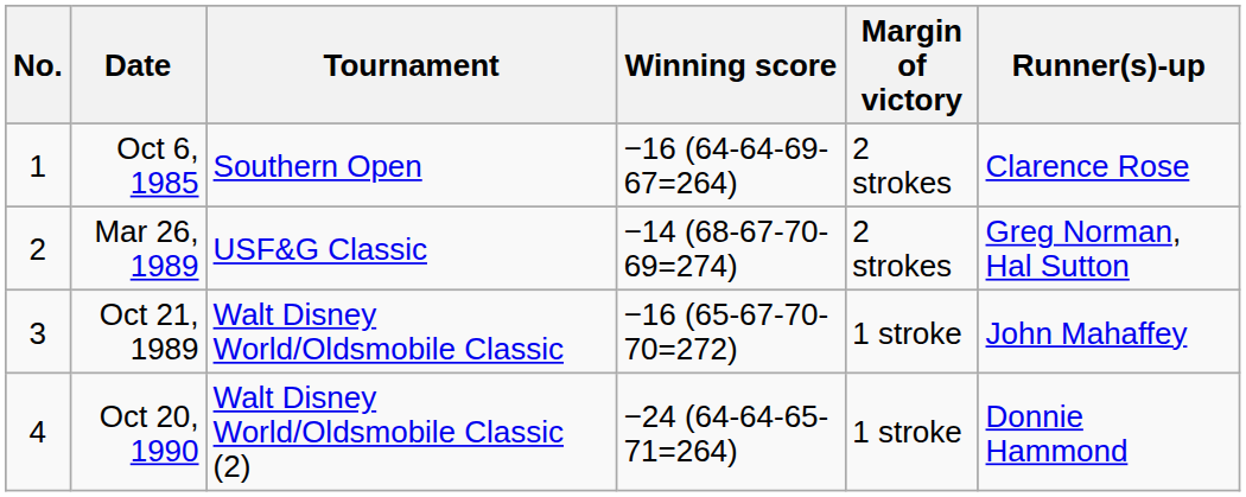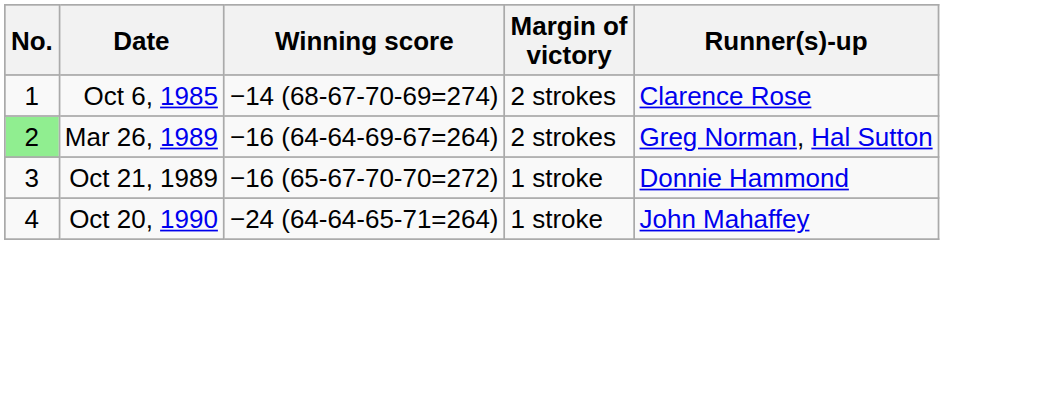 <table class="wikitable" style="font-size:95%;">
 <tr>
 <th>No.</th>
 <th>Date</th>
-<th>Tournament</th>
 <th>Winning score</th>
 <th>Margin of<br>victory</th>
 <th>Runner(s)-up</th>
 </tr>
 <tr>
 <td align=center>1</td>
 <td align=right>Oct 6, <a href='#'>1985</a></td>
-<td><a href='#'>Southern Open</a></td>
-<td>−16 (64-64-69-67=264)</td>
+<td>−14 (68-67-70-69=274)</td>
 <td>2 strokes</td>
 <td> <a href='#'>Clarence Rose</a></td>
 </tr>
 <tr>
-<td align=center>2</td>
+<td align=center style="background: lightgreen;">2</td>
 <td align=right>Mar 26, <a href='#'>1989</a></td>
-<td><a href='#'>USF&G Classic</a></td>
-<td>−14 (68-67-70-69=274)</td>
+<td>−16 (64-64-69-67=264)</td>
 <td>2 strokes</td>
 <td> <a href='#'>Greg Norman</a>,  <a href='#'>Hal Sutton</a></td>
 </tr>
 <tr>
 <td align=center>3</td>
 <td align=right>Oct 21, 1989</td>
-<td><a href='#'>Walt Disney World/Oldsmobile Classic</a></td>
 <td>−16 (65-67-70-70=272)</td>
 <td>1 stroke</td>
-<td> <a href='#'>John Mahaffey</a></td>
+<td> <a href='#'>Donnie Hammond</a></td>
 </tr>
 <tr>
 <td align=center>4</td>
 <td align=right>Oct 20, <a href='#'>1990</a></td>
-<td><a href='#'>Walt Disney World/Oldsmobile Classic</a> (2)</td>
 <td>−24 (64-64-65-71=264)</td>
 <td>1 stroke</td>
-<td> <a href='#'>Donnie Hammond</a></td>
+<td> <a href='#'>John Mahaffey</a></td>
 </tr>
 </table>
